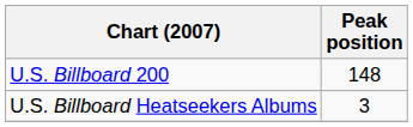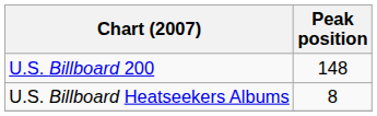 <table class="wikitable sortable">
 <tr>
 <th>Chart (2007)</th>
 <th>Peak<br>position</th>
 </tr>
 <tr>
 <td><a href='#'>U.S. <em>Billboard</em> 200</a></td>
 <td align="center">148</td>
 </tr>
 <tr>
 <td>U.S. <em>Billboard</em> <a href='#'>Heatseekers Albums</a></td>
-<td align="center">3</td>
+<td align="center">8</td>
 </tr>
 <tr>
 </tr>
 </table>
